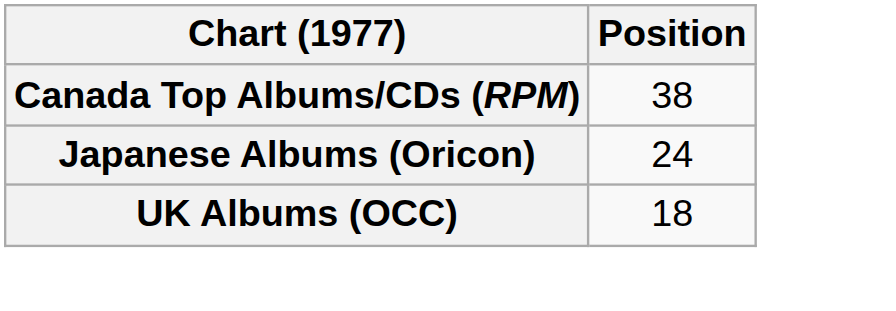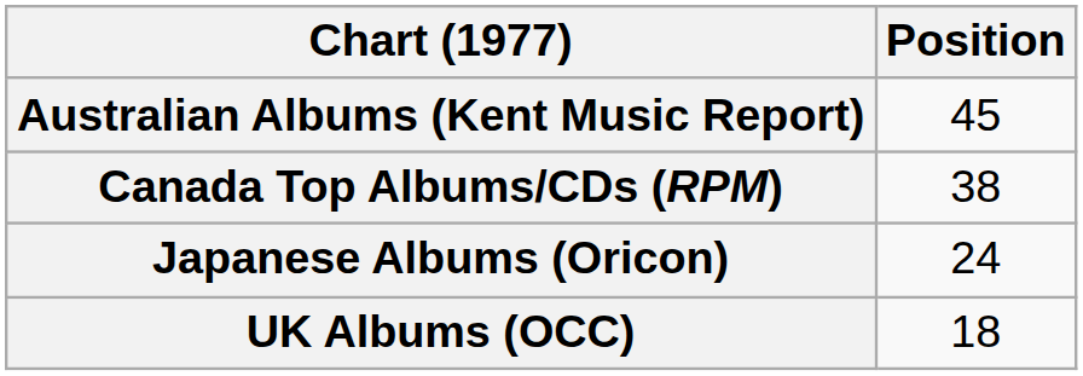 <table class="wikitable sortable plainrowheaders" style="text-align:center">
 <tr>
 <th scope="col">Chart (1977)</th>
 <th scope="col">Position</th>
+</tr>
+<tr>
+<th scope="row">Australian Albums (Kent Music Report)</th>
+<td>45</td>
 </tr>
 <tr>
 <th scope="row">Canada Top Albums/CDs (<em>RPM</em>)</th>
 <td>38</td>
 </tr>
 <tr>
 <th scope="row">Japanese Albums (Oricon)</th>
 <td>24</td>
 </tr>
 <tr>
 <th scope="row">UK Albums (OCC)</th>
 <td>18</td>
 </tr>
 </table>
